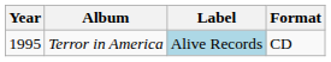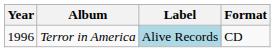 <table class="wikitable">
 <tr>
 <th>Year</th>
 <th>Album</th>
 <th>Label</th>
 <th>Format</th>
 </tr>
 <tr>
-<td>1995</td>
+<td>1996</td>
 <td><em>Terror in America</em></td>
 <td style="background: lightblue;">Alive Records</td>
 <td>CD</td>
 </tr>
 </table>
